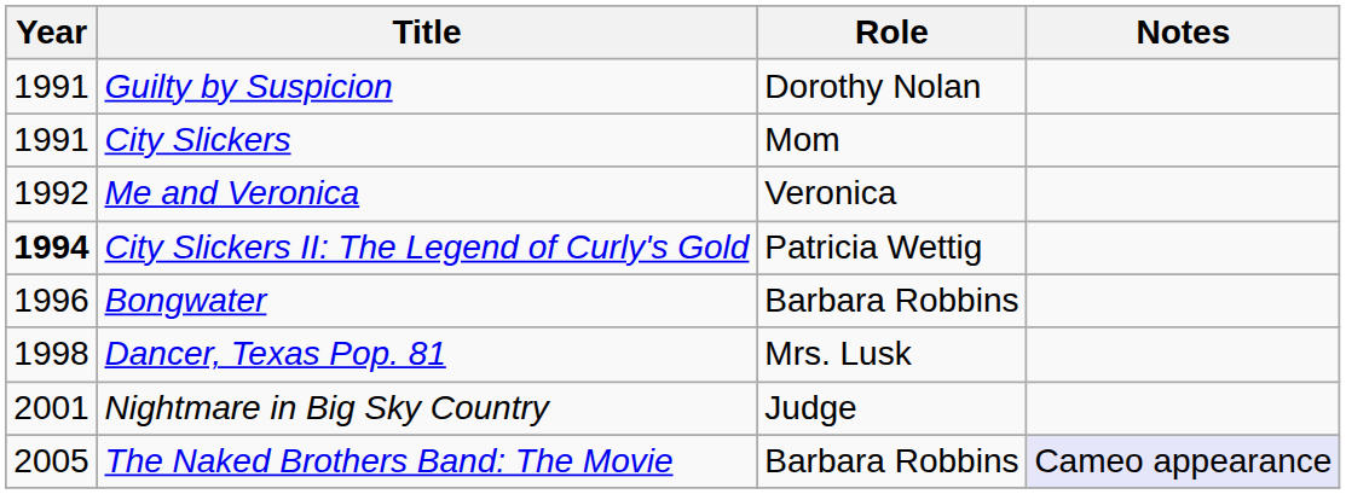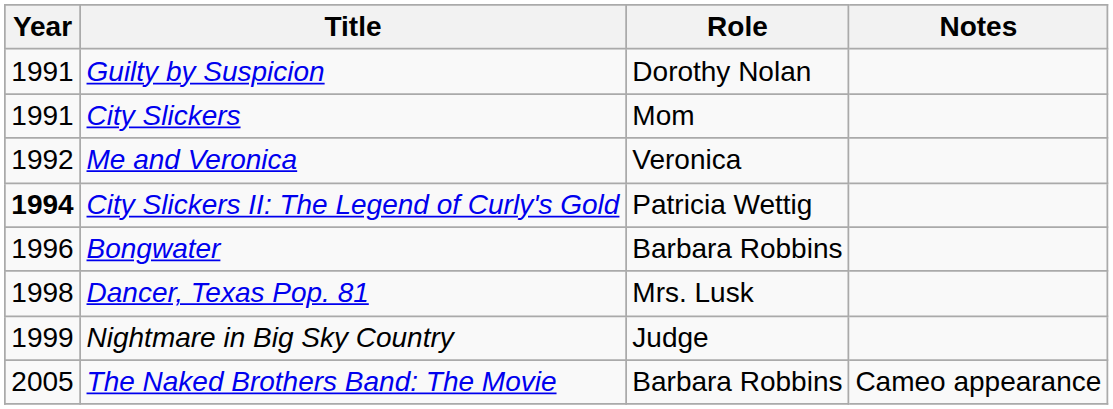 <table class="wikitable sortable">
 <tr>
 <th>Year</th>
 <th>Title</th>
 <th>Role</th>
 <th class="unsortable">Notes</th>
 </tr>
 <tr>
 <td>1991</td>
 <td><em><a href='#'>Guilty by Suspicion</a></em></td>
 <td>Dorothy Nolan</td>
 <td></td>
 </tr>
 <tr>
 <td>1991</td>
 <td><em><a href='#'>City Slickers</a></em></td>
 <td>Mom</td>
 <td></td>
 </tr>
 <tr>
 <td>1992</td>
 <td><em><a href='#'>Me and Veronica</a></em></td>
 <td>Veronica</td>
 <td></td>
 </tr>
 <tr>
 <td><strong>1994</strong></td>
 <td><em><a href='#'>City Slickers II: The Legend of Curly's Gold</a></em></td>
 <td>Patricia Wettig</td>
 <td></td>
 </tr>
 <tr>
 <td>1996</td>
 <td><em><a href='#'>Bongwater</a></em></td>
 <td>Barbara Robbins</td>
 <td></td>
 </tr>
 <tr>
 <td>1998</td>
 <td><em><a href='#'>Dancer, Texas Pop. 81</a></em></td>
 <td>Mrs. Lusk</td>
 <td></td>
 </tr>
 <tr>
-<td>2001</td>
+<td>1999</td>
 <td><em>Nightmare in Big Sky Country </em></td>
 <td>Judge</td>
 <td></td>
 </tr>
 <tr>
 <td>2005</td>
 <td><em><a href='#'>The Naked Brothers Band: The Movie</a></em></td>
 <td>Barbara Robbins</td>
-<td style="background: lavender;">Cameo appearance</td>
+<td>Cameo appearance</td>
 </tr>
 </table>
